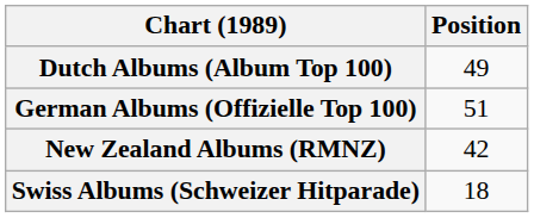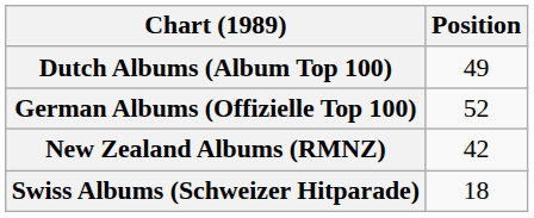 <table class="wikitable sortable plainrowheaders" style="text-align:center">
 <tr>
 <th scope="col">Chart (1989)</th>
 <th scope="col">Position</th>
 </tr>
 <tr>
 <th scope="row">Dutch Albums (Album Top 100)</th>
 <td>49</td>
 </tr>
 <tr>
 <th scope="row">German Albums (Offizielle Top 100)</th>
-<td>51</td>
+<td>52</td>
 </tr>
 <tr>
 <th scope="row">New Zealand Albums (RMNZ)</th>
 <td>42</td>
 </tr>
 <tr>
 <th scope="row">Swiss Albums (Schweizer Hitparade)</th>
 <td>18</td>
 </tr>
 </table>
